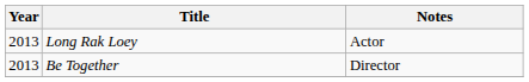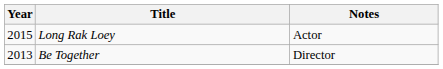 <table class="wikitable" style="width:550px">
 <tr>
 <th width=10>Year</th>
 <th>Title</th>
 <th>Notes</th>
 </tr>
 <tr>
-<td>2013</td>
+<td>2015</td>
 <td><em>Long Rak Loey</em></td>
 <td>Actor</td>
 </tr>
 <tr>
 <td>2013</td>
 <td><em>Be Together</em></td>
 <td>Director</td>
 </tr>
 <tr>
 </tr>
 </table>
